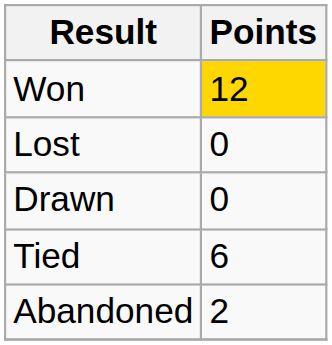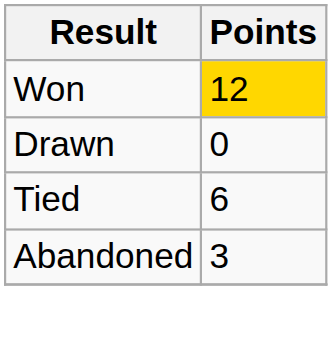 <table class="wikitable">
 <tr>
 <th>Result</th>
 <th>Points</th>
 </tr>
 <tr>
 <td>Won</td>
 <td style="background: gold;">12</td>
-</tr>
-<tr>
-<td>Lost</td>
-<td>0</td>
 </tr>
 <tr>
 <td>Drawn</td>
 <td>0</td>
 </tr>
 <tr>
 <td>Tied</td>
 <td>6</td>
 </tr>
 <tr>
 <td>Abandoned</td>
-<td>2</td>
+<td>3</td>
 </tr>
 <tr>
 </tr>
 </table>
